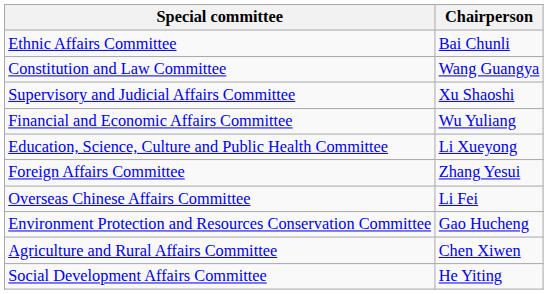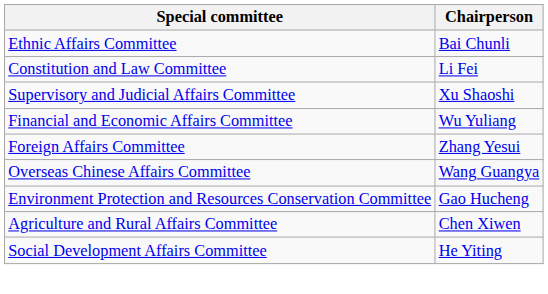 <table class="wikitable">
 <tr>
 <th>Special committee</th>
 <th>Chairperson</th>
 </tr>
 <tr>
 <td><a href='#'>Ethnic Affairs Committee</a></td>
 <td><a href='#'>Bai Chunli</a></td>
 </tr>
 <tr>
 <td><a href='#'>Constitution and Law Committee</a></td>
-<td><a href='#'>Wang Guangya</a></td>
+<td><a href='#'>Li Fei</a></td>
 </tr>
 <tr>
 <td><a href='#'>Supervisory and Judicial Affairs Committee</a></td>
 <td><a href='#'>Xu Shaoshi</a></td>
 </tr>
 <tr>
 <td><a href='#'>Financial and Economic Affairs Committee</a></td>
 <td><a href='#'>Wu Yuliang</a></td>
 </tr>
 <tr>
-<td><a href='#'>Education, Science, Culture and Public Health Committee</a></td>
-<td><a href='#'>Li Xueyong</a></td>
-</tr>
-<tr>
 <td><a href='#'>Foreign Affairs Committee</a></td>
 <td><a href='#'>Zhang Yesui</a></td>
 </tr>
 <tr>
 <td><a href='#'>Overseas Chinese Affairs Committee</a></td>
-<td><a href='#'>Li Fei</a></td>
+<td><a href='#'>Wang Guangya</a></td>
 </tr>
 <tr>
 <td><a href='#'>Environment Protection and Resources Conservation Committee</a></td>
 <td><a href='#'>Gao Hucheng</a></td>
 </tr>
 <tr>
 <td><a href='#'>Agriculture and Rural Affairs Committee</a></td>
 <td><a href='#'>Chen Xiwen</a></td>
 </tr>
 <tr>
 <td><a href='#'>Social Development Affairs Committee</a></td>
 <td><a href='#'>He Yiting</a></td>
 </tr>
 </table>
